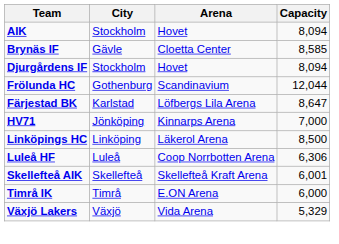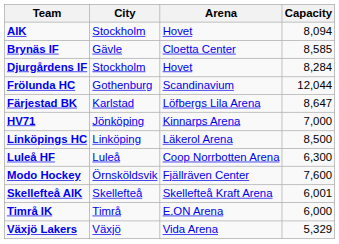 <table class="wikitable sortable">
 <tr>
 <th>Team</th>
 <th>City</th>
 <th>Arena</th>
 <th>Capacity</th>
 </tr>
 <tr>
 <td><strong><a href='#'>AIK</a></strong></td>
 <td><a href='#'>Stockholm</a></td>
 <td><a href='#'>Hovet</a></td>
 <td align="right">8,094</td>
 </tr>
 <tr>
 <td><strong><a href='#'>Brynäs IF</a></strong></td>
 <td><a href='#'>Gävle</a></td>
 <td><a href='#'>Cloetta Center</a></td>
 <td align="right">8,585</td>
 </tr>
 <tr>
 <td><strong><a href='#'>Djurgårdens IF</a></strong></td>
 <td><a href='#'>Stockholm</a></td>
 <td><a href='#'>Hovet</a></td>
-<td align="right">8,094</td>
+<td align="right">8,284</td>
 </tr>
 <tr>
 <td><strong><a href='#'>Frölunda HC</a></strong></td>
 <td><a href='#'>Gothenburg</a></td>
 <td><a href='#'>Scandinavium</a></td>
 <td align="right">12,044</td>
 </tr>
 <tr>
 <td><strong><a href='#'>Färjestad BK</a></strong></td>
 <td><a href='#'>Karlstad</a></td>
 <td><a href='#'>Löfbergs Lila Arena</a></td>
 <td align="right">8,647</td>
 </tr>
 <tr>
 <td><strong><a href='#'>HV71</a></strong></td>
 <td><a href='#'>Jönköping</a></td>
 <td><a href='#'>Kinnarps Arena</a></td>
 <td align="right">7,000</td>
 </tr>
 <tr>
 <td><strong><a href='#'>Linköpings HC</a></strong></td>
 <td><a href='#'>Linköping</a></td>
 <td><a href='#'>Läkerol Arena</a></td>
 <td align="right">8,500</td>
 </tr>
 <tr>
 <td><strong><a href='#'>Luleå HF</a></strong></td>
 <td><a href='#'>Luleå</a></td>
 <td><a href='#'>Coop Norrbotten Arena</a></td>
-<td align="right">6,306</td>
+<td align="right">6,300</td>
+</tr>
+<tr>
+<td><strong><a href='#'>Modo Hockey</a></strong></td>
+<td><a href='#'>Örnsköldsvik</a></td>
+<td><a href='#'>Fjällräven Center</a></td>
+<td align="right">7,600</td>
 </tr>
 <tr>
 <td><strong><a href='#'>Skellefteå AIK</a></strong></td>
 <td><a href='#'>Skellefteå</a></td>
 <td><a href='#'>Skellefteå Kraft Arena</a></td>
 <td align="right">6,001</td>
 </tr>
 <tr>
 <td><strong><a href='#'>Timrå IK</a></strong></td>
 <td><a href='#'>Timrå</a></td>
 <td><a href='#'>E.ON Arena</a></td>
 <td align="right">6,000</td>
 </tr>
 <tr>
 <td><strong><a href='#'>Växjö Lakers</a></strong></td>
 <td><a href='#'>Växjö</a></td>
 <td><a href='#'>Vida Arena</a></td>
 <td align="right">5,329</td>
 </tr>
 </table>
